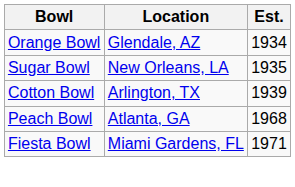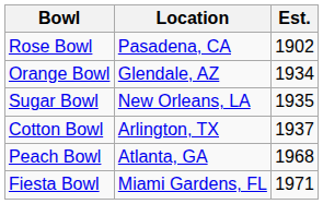 <table class="wikitable" align="right" style="margin-left:1em; margin-bottom:1em;">
 <tr>
 <th>Bowl</th>
 <th>Location</th>
 <th>Est.</th>
+</tr>
+<tr>
+<td><a href='#'>Rose Bowl</a></td>
+<td><a href='#'>Pasadena, CA</a></td>
+<td>1902</td>
 </tr>
 <tr>
 <td><a href='#'>Orange Bowl</a></td>
 <td><a href='#'>Glendale, AZ</a></td>
 <td>1934</td>
 </tr>
 <tr>
 <td><a href='#'>Sugar Bowl</a></td>
 <td><a href='#'>New Orleans, LA</a></td>
 <td>1935</td>
 </tr>
 <tr>
 <td><a href='#'>Cotton Bowl</a></td>
 <td><a href='#'>Arlington, TX</a></td>
-<td>1939</td>
+<td>1937</td>
 </tr>
 <tr>
 <td><a href='#'>Peach Bowl</a></td>
 <td><a href='#'>Atlanta, GA</a></td>
 <td>1968</td>
 </tr>
 <tr>
 <td><a href='#'>Fiesta Bowl</a></td>
 <td><a href='#'>Miami Gardens, FL</a></td>
 <td>1971</td>
 </tr>
 </table>
